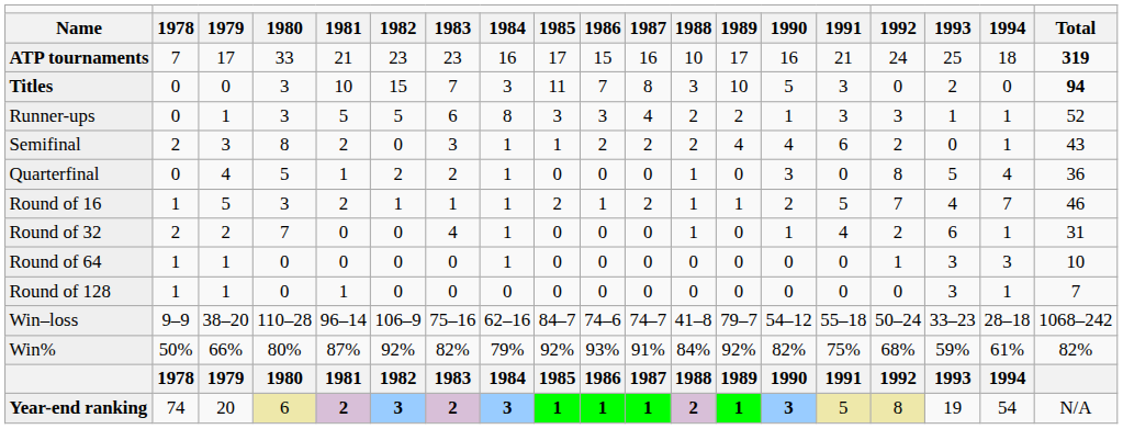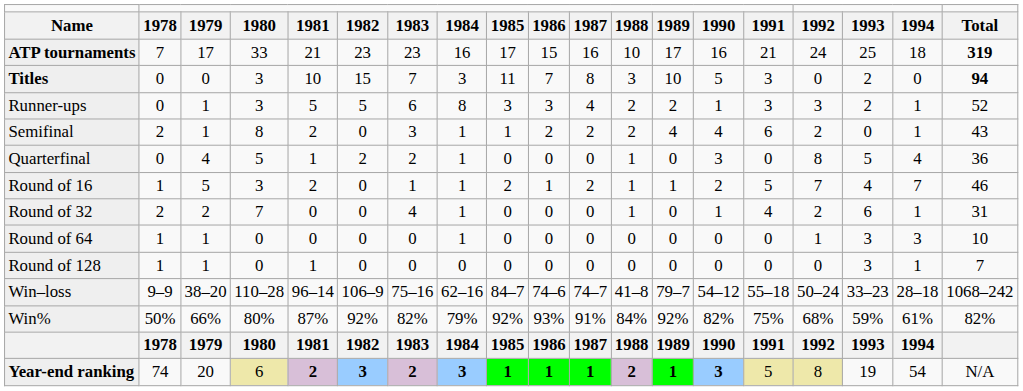 <table class="wikitable" style="text-align:center;">
 <tr>
 <td></td>
 <td colspan="14"></td>
 <td colspan="3"></td>
 <td colspan="2"></td>
 </tr>
 <tr>
 <th>Name</th>
 <th>1978</th>
 <th>1979</th>
 <th>1980</th>
 <th>1981</th>
 <th>1982</th>
 <th>1983</th>
 <th>1984</th>
 <th>1985</th>
 <th>1986</th>
 <th>1987</th>
 <th>1988</th>
 <th>1989</th>
 <th>1990</th>
 <th>1991</th>
 <th>1992</th>
 <th>1993</th>
 <th>1994</th>
 <th>Total</th>
 </tr>
 <tr>
 <td style="background:#efefef; text-align:left;"><strong>ATP tournaments</strong></td>
 <td>7</td>
 <td>17</td>
 <td>33</td>
 <td>21</td>
 <td>23</td>
 <td>23</td>
 <td>16</td>
 <td>17</td>
 <td>15</td>
 <td>16</td>
 <td>10</td>
 <td>17</td>
 <td>16</td>
 <td>21</td>
 <td>24</td>
 <td>25</td>
 <td>18</td>
 <td><strong>319</strong></td>
 </tr>
 <tr>
 <td style="background:#efefef; text-align:left;"><strong>Titles</strong></td>
 <td>0</td>
 <td>0</td>
 <td>3</td>
 <td>10</td>
 <td>15</td>
 <td>7</td>
 <td>3</td>
 <td>11</td>
 <td>7</td>
 <td>8</td>
 <td>3</td>
 <td>10</td>
 <td>5</td>
 <td>3</td>
 <td>0</td>
 <td>2</td>
 <td>0</td>
 <td><strong>94</strong></td>
 </tr>
 <tr>
 <td style="background:#efefef; text-align:left;">Runner-ups</td>
 <td>0</td>
 <td>1</td>
 <td>3</td>
 <td>5</td>
 <td>5</td>
 <td>6</td>
 <td>8</td>
 <td>3</td>
 <td>3</td>
 <td>4</td>
 <td>2</td>
 <td>2</td>
 <td>1</td>
 <td>3</td>
 <td>3</td>
-<td>1</td>
+<td>2</td>
 <td>1</td>
 <td>52</td>
 </tr>
 <tr>
 <td style="background:#efefef; text-align:left;">Semifinal</td>
 <td>2</td>
-<td>3</td>
+<td>1</td>
 <td>8</td>
 <td>2</td>
 <td>0</td>
 <td>3</td>
 <td>1</td>
 <td>1</td>
 <td>2</td>
 <td>2</td>
 <td>2</td>
 <td>4</td>
 <td>4</td>
 <td>6</td>
 <td>2</td>
 <td>0</td>
 <td>1</td>
 <td>43</td>
 </tr>
 <tr>
 <td style="background:#efefef; text-align:left;">Quarterfinal</td>
 <td>0</td>
 <td>4</td>
 <td>5</td>
 <td>1</td>
 <td>2</td>
 <td>2</td>
 <td>1</td>
 <td>0</td>
 <td>0</td>
 <td>0</td>
 <td>1</td>
 <td>0</td>
 <td>3</td>
 <td>0</td>
 <td>8</td>
 <td>5</td>
 <td>4</td>
 <td>36</td>
 </tr>
 <tr>
 <td style="background:#efefef; text-align:left;">Round of 16</td>
 <td>1</td>
 <td>5</td>
 <td>3</td>
 <td>2</td>
-<td>1</td>
+<td>0</td>
 <td>1</td>
 <td>1</td>
 <td>2</td>
 <td>1</td>
 <td>2</td>
 <td>1</td>
 <td>1</td>
 <td>2</td>
 <td>5</td>
 <td>7</td>
 <td>4</td>
 <td>7</td>
 <td>46</td>
 </tr>
 <tr>
 <td style="background:#efefef; text-align:left;">Round of 32</td>
 <td>2</td>
 <td>2</td>
 <td>7</td>
 <td>0</td>
 <td>0</td>
 <td>4</td>
 <td>1</td>
 <td>0</td>
 <td>0</td>
 <td>0</td>
 <td>1</td>
 <td>0</td>
 <td>1</td>
 <td>4</td>
 <td>2</td>
 <td>6</td>
 <td>1</td>
 <td>31</td>
 </tr>
 <tr>
 <td style="background:#efefef; text-align:left;">Round of 64</td>
 <td>1</td>
 <td>1</td>
 <td>0</td>
 <td>0</td>
 <td>0</td>
 <td>0</td>
 <td>1</td>
 <td>0</td>
 <td>0</td>
 <td>0</td>
 <td>0</td>
 <td>0</td>
 <td>0</td>
 <td>0</td>
 <td>1</td>
 <td>3</td>
 <td>3</td>
 <td>10</td>
 </tr>
 <tr>
 <td style="background:#efefef; text-align:left;">Round of 128</td>
 <td>1</td>
 <td>1</td>
 <td>0</td>
 <td>1</td>
 <td>0</td>
 <td>0</td>
 <td>0</td>
 <td>0</td>
 <td>0</td>
 <td>0</td>
 <td>0</td>
 <td>0</td>
 <td>0</td>
 <td>0</td>
 <td>0</td>
 <td>3</td>
 <td>1</td>
 <td>7</td>
 </tr>
 <tr>
 <td style="background:#efefef; text-align:left;">Win–loss</td>
 <td>9–9</td>
 <td>38–20</td>
 <td>110–28</td>
 <td>96–14</td>
 <td>106–9</td>
 <td>75–16</td>
 <td>62–16</td>
 <td>84–7</td>
 <td>74–6</td>
 <td>74–7</td>
 <td>41–8</td>
 <td>79–7</td>
 <td>54–12</td>
 <td>55–18</td>
 <td>50–24</td>
 <td>33–23</td>
 <td>28–18</td>
 <td>1068–242</td>
 </tr>
 <tr>
 <td style="background:#efefef; text-align:left;">Win%</td>
 <td>50%</td>
 <td>66%</td>
 <td>80%</td>
 <td>87%</td>
 <td>92%</td>
 <td>82%</td>
 <td>79%</td>
 <td>92%</td>
 <td>93%</td>
 <td>91%</td>
 <td>84%</td>
 <td>92%</td>
 <td>82%</td>
 <td>75%</td>
 <td>68%</td>
 <td>59%</td>
 <td>61%</td>
 <td>82%</td>
 </tr>
 <tr>
 <th></th>
 <th>1978</th>
 <th>1979</th>
 <th>1980</th>
 <th>1981</th>
 <th>1982</th>
 <th>1983</th>
 <th>1984</th>
 <th>1985</th>
 <th>1986</th>
 <th>1987</th>
 <th>1988</th>
 <th>1989</th>
 <th>1990</th>
 <th>1991</th>
 <th>1992</th>
 <th>1993</th>
 <th>1994</th>
 <th></th>
 </tr>
 <tr>
 <td style="background:#efefef; text-align:left;"><strong>Year-end ranking</strong></td>
 <td>74</td>
 <td>20</td>
 <td style="background:#eee8aa;">6</td>
 <td style="background:thistle;"><strong>2</strong></td>
 <td style="background:#9cf;"><strong>3</strong></td>
 <td style="background:thistle;"><strong>2</strong></td>
 <td style="background:#9cf;"><strong>3</strong></td>
 <td style="background:#0f0;"><strong>1</strong></td>
 <td style="background:#0f0;"><strong>1</strong></td>
 <td style="background:#0f0;"><strong>1</strong></td>
 <td style="background:thistle;"><strong>2</strong></td>
 <td style="background:#0f0;"><strong>1</strong></td>
 <td style="background:#9cf;"><strong>3</strong></td>
 <td style="background:#eee8aa;">5</td>
 <td style="background:#eee8aa;">8</td>
 <td>19</td>
 <td>54</td>
 <td>N/A</td>
 </tr>
 </table>
